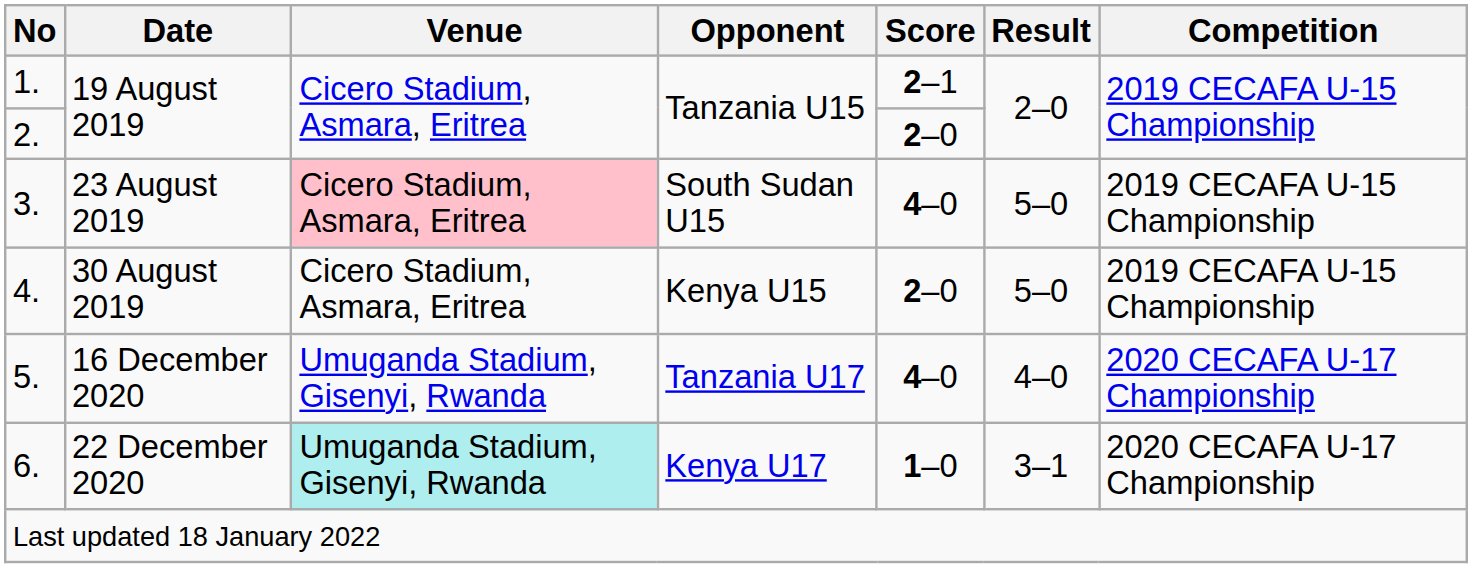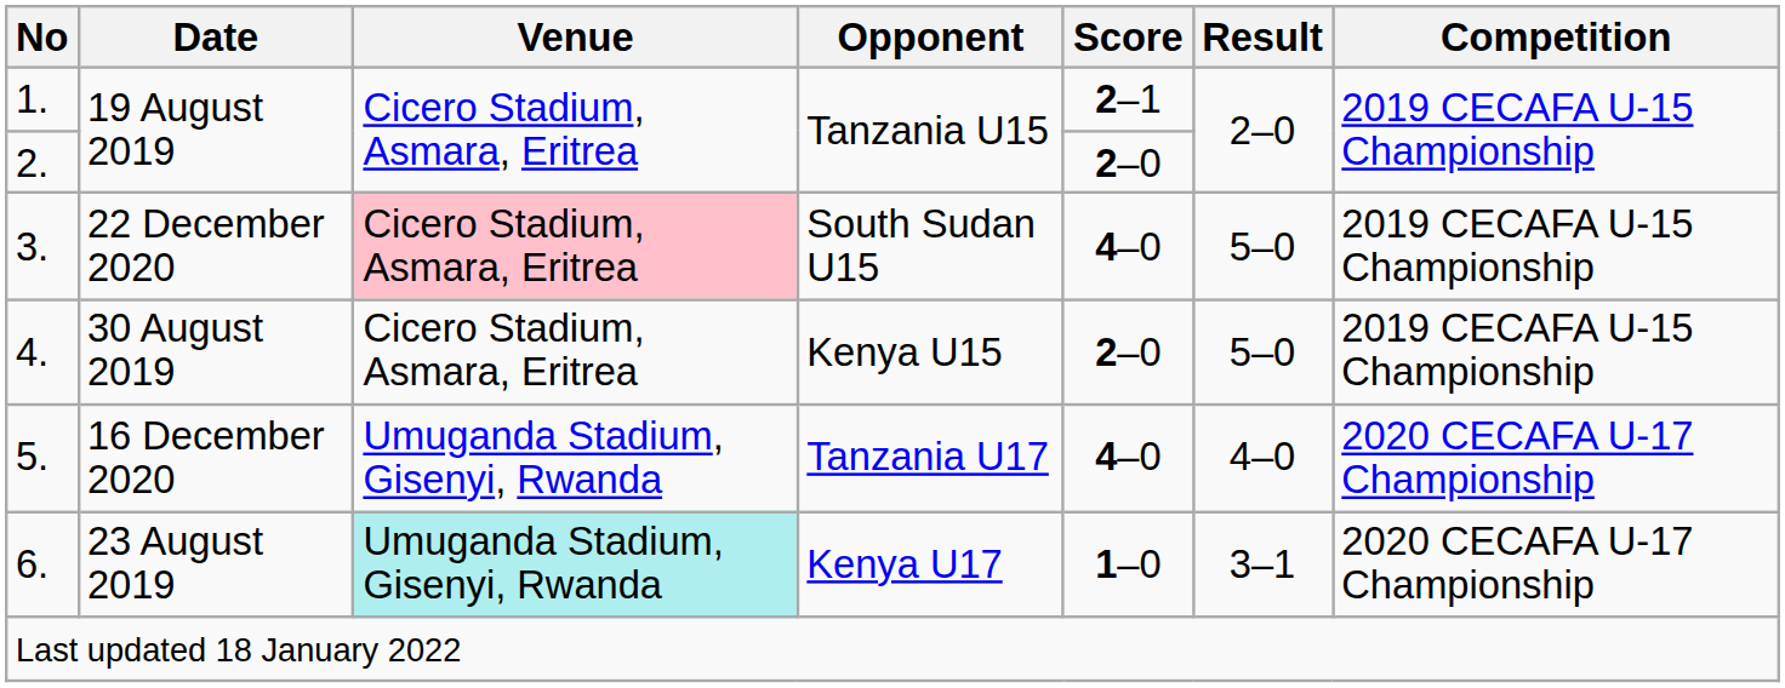 <table class="wikitable" style="font-size:85%;">
 <tr>
 <th>No</th>
 <th>Date</th>
 <th>Venue</th>
 <th>Opponent</th>
 <th>Score</th>
 <th>Result</th>
 <th>Competition</th>
 </tr>
 <tr>
 <td>1.</td>
 <td rowspan=2>19 August 2019</td>
 <td rowspan=2><a href='#'>Cicero Stadium</a>, <a href='#'>Asmara</a>, <a href='#'>Eritrea</a></td>
 <td rowspan=2> Tanzania U15</td>
 <td align=center><strong>2</strong>–1</td>
 <td rowspan=2 align=center>2–0</td>
 <td rowspan=2><a href='#'>2019 CECAFA U-15 Championship</a></td>
 </tr>
 <tr>
 <td>2.</td>
 <td align=center><strong>2</strong>–0</td>
 </tr>
 <tr>
 <td>3.</td>
-<td>23 August 2019</td>
+<td>22 December 2020</td>
 <td style="background: pink;">Cicero Stadium, Asmara, Eritrea</td>
 <td> South Sudan U15</td>
 <td align=center><strong>4</strong>–0</td>
 <td align=center>5–0</td>
 <td>2019 CECAFA U-15 Championship</td>
 </tr>
 <tr>
 <td>4.</td>
 <td>30 August 2019</td>
 <td>Cicero Stadium, Asmara, Eritrea</td>
 <td> Kenya U15</td>
 <td align=center><strong>2</strong>–0</td>
 <td align=center>5–0</td>
 <td>2019 CECAFA U-15 Championship</td>
 </tr>
 <tr>
 <td>5.</td>
 <td>16 December 2020</td>
 <td><a href='#'>Umuganda Stadium</a>, <a href='#'>Gisenyi</a>, <a href='#'>Rwanda</a></td>
 <td> <a href='#'>Tanzania U17</a></td>
 <td align=center><strong>4</strong>–0</td>
 <td align=center>4–0</td>
 <td><a href='#'>2020 CECAFA U-17 Championship</a></td>
 </tr>
 <tr>
 <td>6.</td>
-<td>22 December 2020</td>
+<td>23 August 2019</td>
 <td style="background: paleturquoise;">Umuganda Stadium, Gisenyi, Rwanda</td>
 <td> <a href='#'>Kenya U17</a></td>
 <td align=center><strong>1</strong>–0</td>
 <td align=center>3–1</td>
 <td>2020 CECAFA U-17 Championship</td>
 </tr>
 <tr>
 <td colspan="7"><small>Last updated 18 January 2022</small></td>
 </tr>
 </table>
